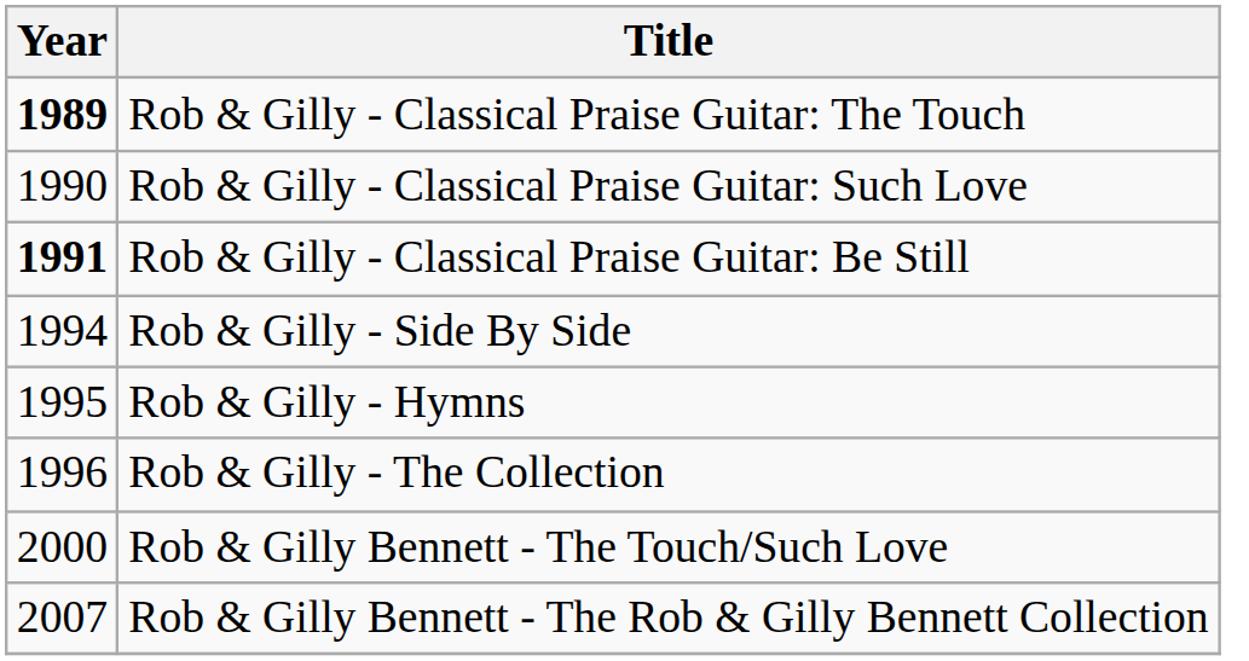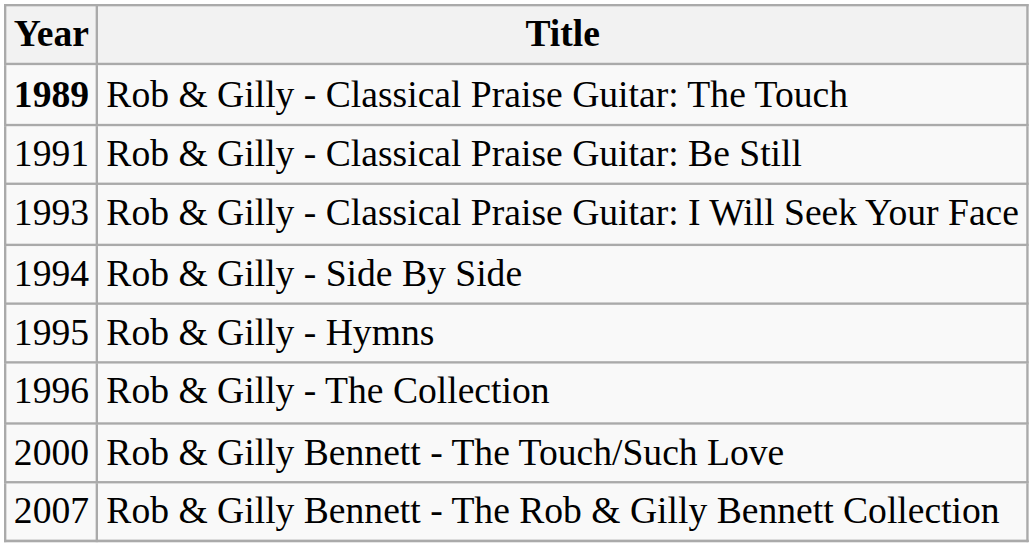 <table class="wikitable" length="75%">
 <tr>
 <th>Year</th>
 <th>Title</th>
 </tr>
 <tr>
 <td><strong>1989</strong></td>
 <td>Rob & Gilly - Classical Praise Guitar: The Touch</td>
 </tr>
 <tr>
-<td>1990</td>
-<td>Rob & Gilly - Classical Praise Guitar: Such Love</td>
+<td>1991</td>
+<td>Rob & Gilly - Classical Praise Guitar: Be Still</td>
 </tr>
 <tr>
-<td><strong>1991</strong></td>
-<td>Rob & Gilly - Classical Praise Guitar: Be Still</td>
+<td>1993</td>
+<td>Rob & Gilly - Classical Praise Guitar: I Will Seek Your Face</td>
 </tr>
 <tr>
 <td>1994</td>
 <td>Rob & Gilly - Side By Side</td>
 </tr>
 <tr>
 <td>1995</td>
 <td>Rob & Gilly - Hymns</td>
 </tr>
 <tr>
 <td>1996</td>
 <td>Rob & Gilly - The Collection</td>
 </tr>
 <tr>
 <td>2000</td>
 <td>Rob & Gilly Bennett - The Touch/Such Love</td>
 </tr>
 <tr>
 <td>2007</td>
 <td>Rob & Gilly Bennett - The Rob & Gilly Bennett Collection</td>
 </tr>
 <tr>
 </tr>
 </table>
